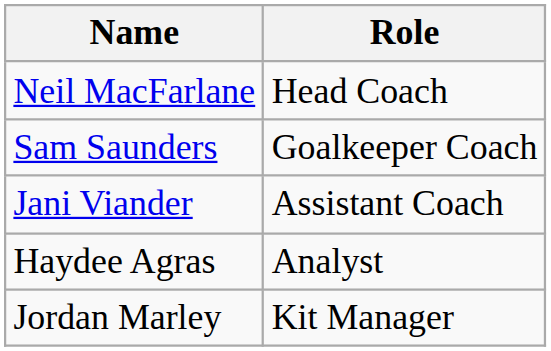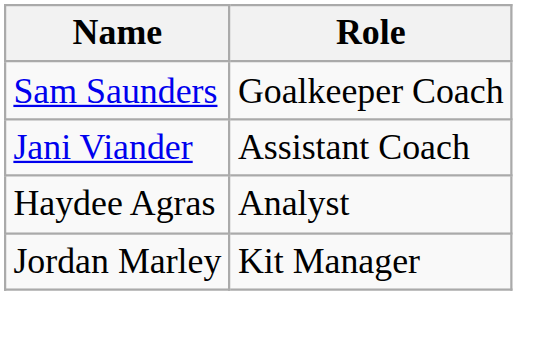 <table class="wikitable">
 <tr>
 <th>Name</th>
 <th>Role</th>
-</tr>
-<tr>
-<td> <a href='#'>Neil MacFarlane</a></td>
-<td>Head Coach</td>
 </tr>
 <tr>
 <td> <a href='#'>Sam Saunders</a></td>
 <td>Goalkeeper Coach</td>
 </tr>
 <tr>
 <td> <a href='#'>Jani Viander</a></td>
 <td>Assistant Coach</td>
 </tr>
 <tr>
 <td>Haydee Agras</td>
 <td>Analyst</td>
 </tr>
 <tr>
 <td>Jordan Marley</td>
 <td>Kit Manager</td>
 </tr>
 </table>
